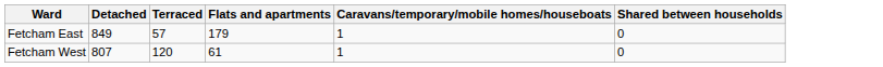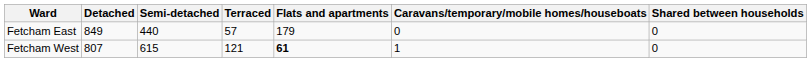 <table class="wikitable">
 <tr>
 <th>Ward</th>
 <th>Detached</th>
+<th>Semi-detached</th>
 <th>Terraced</th>
 <th>Flats and apartments</th>
 <th>Caravans/temporary/mobile homes/houseboats</th>
 <th>Shared between households</th>
 </tr>
 <tr>
 <td>Fetcham East</td>
 <td>849</td>
+<td>440</td>
 <td>57</td>
 <td>179</td>
-<td>1</td>
+<td>0</td>
 <td>0</td>
 </tr>
 <tr>
 <td>Fetcham West</td>
 <td>807</td>
-<td>120</td>
-<td>61</td>
+<td>615</td>
+<td>121</td>
+<td><strong>61</strong></td>
 <td>1</td>
 <td>0</td>
 </tr>
 </table>
